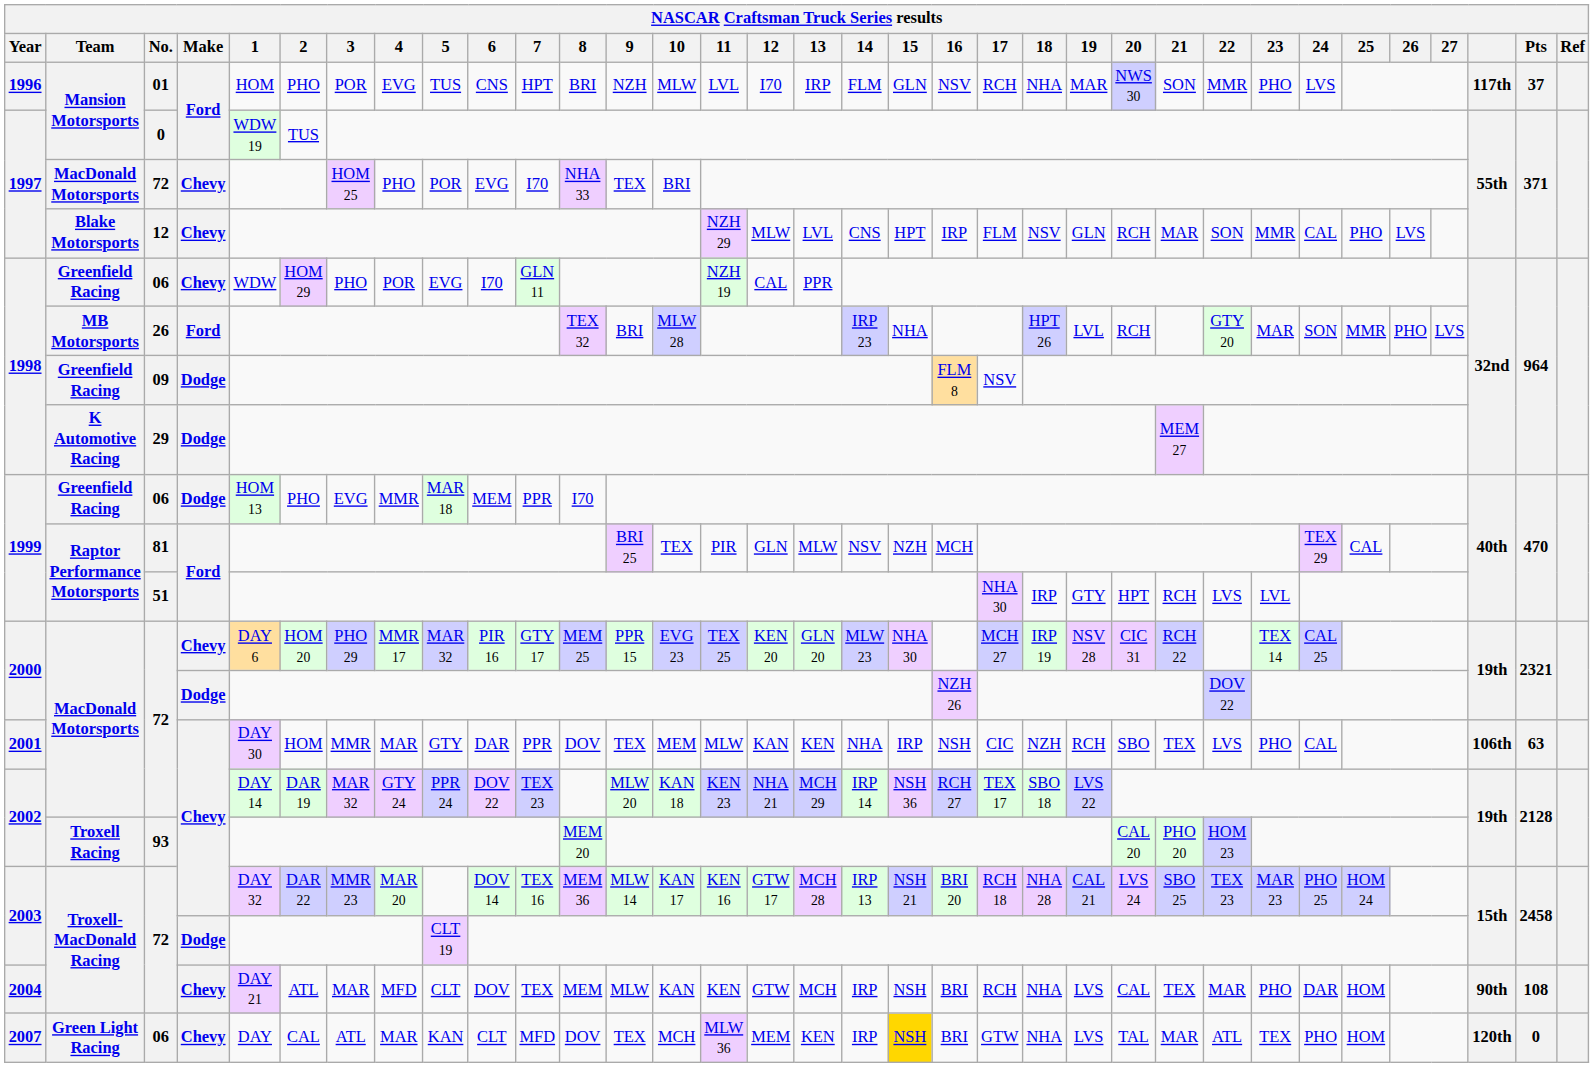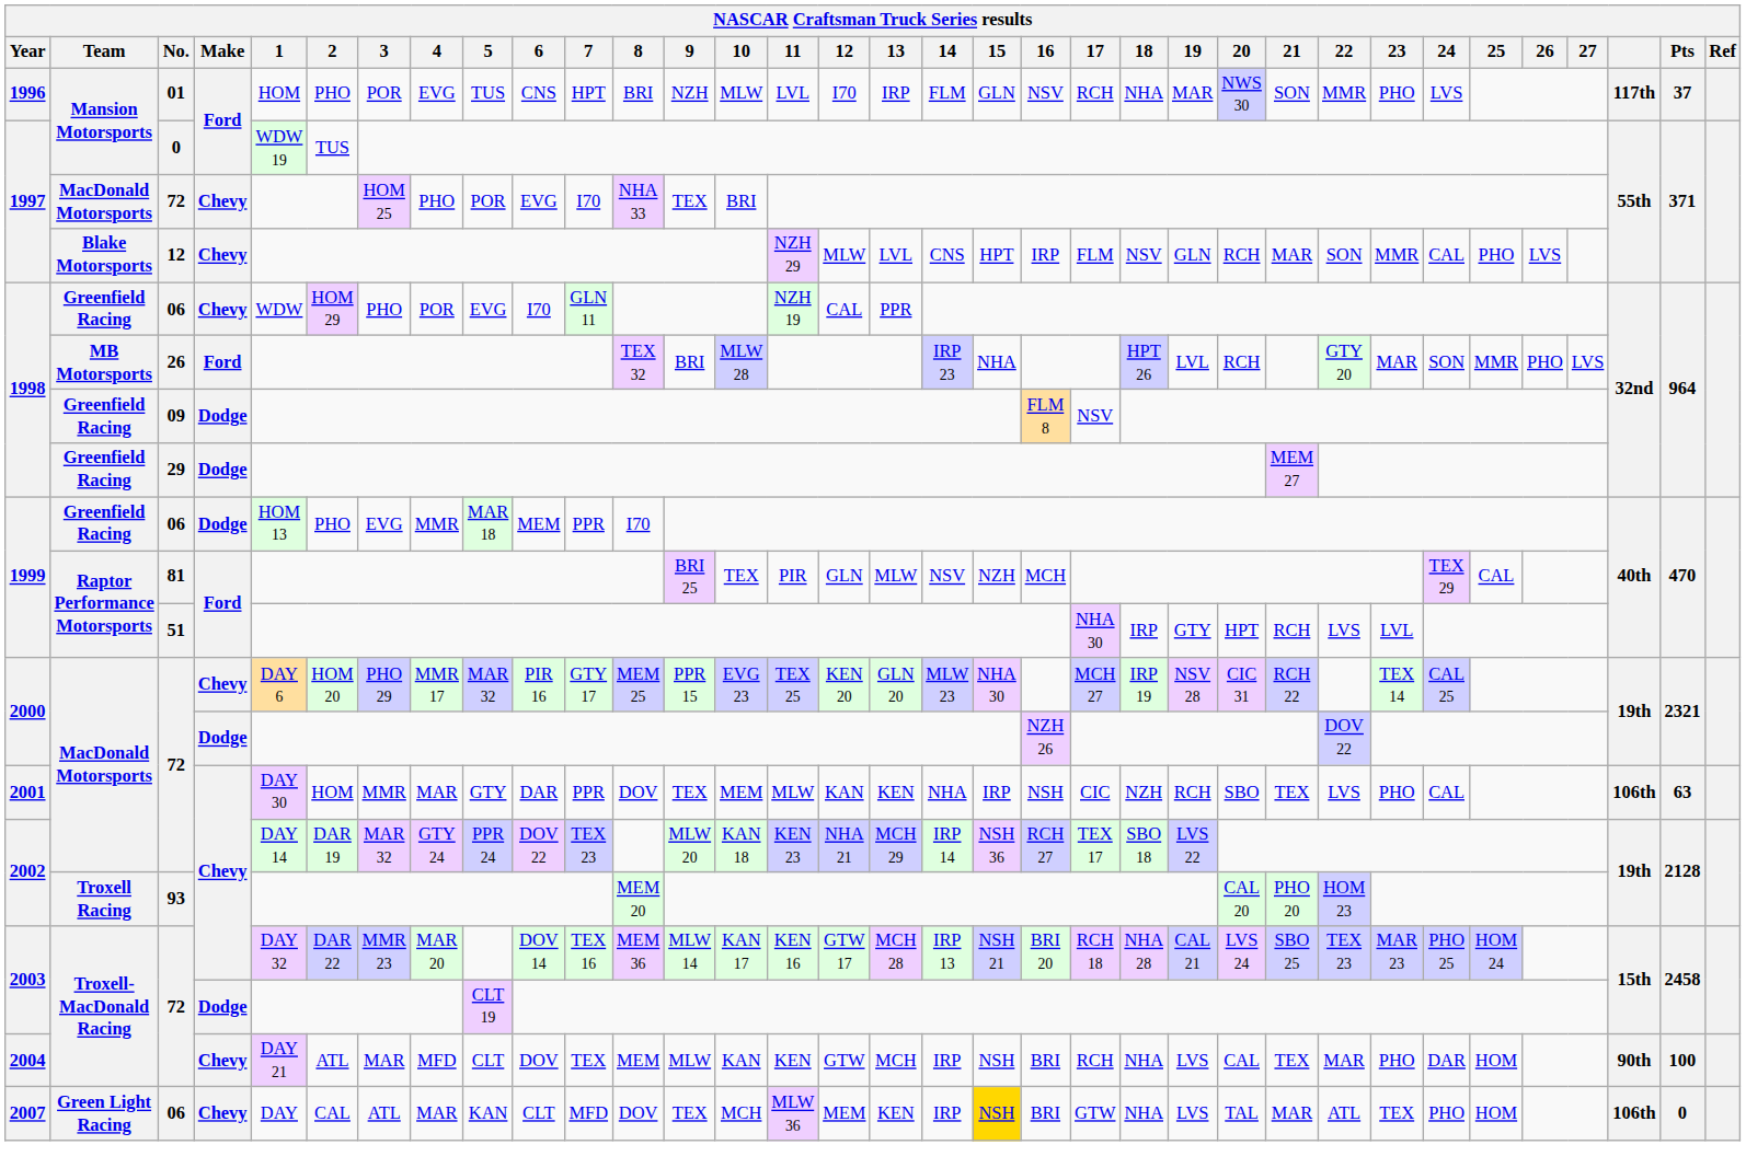 <table class="wikitable" style="text-align:center; font-size:75%">
 <tr>
 <th colspan=45><a href='#'>NASCAR</a> <a href='#'>Craftsman Truck Series</a> results</th>
 </tr>
 <tr>
 <th>Year</th>
 <th>Team</th>
 <th>No.</th>
 <th>Make</th>
 <th>1</th>
 <th>2</th>
 <th>3</th>
 <th>4</th>
 <th>5</th>
 <th>6</th>
 <th>7</th>
 <th>8</th>
 <th>9</th>
 <th>10</th>
 <th>11</th>
 <th>12</th>
 <th>13</th>
 <th>14</th>
 <th>15</th>
 <th>16</th>
 <th>17</th>
 <th>18</th>
 <th>19</th>
 <th>20</th>
 <th>21</th>
 <th>22</th>
 <th>23</th>
 <th>24</th>
 <th>25</th>
 <th>26</th>
 <th>27</th>
 <th></th>
 <th>Pts</th>
 <th>Ref</th>
 </tr>
 <tr>
 <th><a href='#'>1996</a></th>
 <th rowspan=2><a href='#'>Mansion Motorsports</a></th>
 <th>01</th>
 <th rowspan=2><a href='#'>Ford</a></th>
 <td><a href='#'>HOM</a></td>
 <td><a href='#'>PHO</a></td>
 <td><a href='#'>POR</a></td>
 <td><a href='#'>EVG</a></td>
 <td><a href='#'>TUS</a></td>
 <td><a href='#'>CNS</a></td>
 <td><a href='#'>HPT</a></td>
 <td><a href='#'>BRI</a></td>
 <td><a href='#'>NZH</a></td>
 <td><a href='#'>MLW</a></td>
 <td><a href='#'>LVL</a></td>
 <td><a href='#'>I70</a></td>
 <td><a href='#'>IRP</a></td>
 <td><a href='#'>FLM</a></td>
 <td><a href='#'>GLN</a></td>
 <td><a href='#'>NSV</a></td>
 <td><a href='#'>RCH</a></td>
 <td><a href='#'>NHA</a></td>
 <td><a href='#'>MAR</a></td>
 <td style="background:#CFCFFF;"><a href='#'>NWS</a><br><small>30</small></td>
 <td><a href='#'>SON</a></td>
 <td><a href='#'>MMR</a></td>
 <td><a href='#'>PHO</a></td>
 <td><a href='#'>LVS</a></td>
 <td colspan=3></td>
 <th>117th</th>
 <th>37</th>
 <th></th>
 </tr>
 <tr>
 <th rowspan=3><a href='#'>1997</a></th>
 <th>0</th>
 <td style="background:#DFFFDF;"><a href='#'>WDW</a><br><small>19</small></td>
 <td><a href='#'>TUS</a></td>
 <td colspan=25></td>
 <th rowspan=3>55th</th>
 <th rowspan=3>371</th>
 <th rowspan=3></th>
 </tr>
 <tr>
 <th><a href='#'>MacDonald Motorsports</a></th>
 <th>72</th>
 <th><a href='#'>Chevy</a></th>
 <td colspan=2></td>
 <td style="background:#EFCFFF;"><a href='#'>HOM</a><br><small>25</small></td>
 <td><a href='#'>PHO</a></td>
 <td><a href='#'>POR</a></td>
 <td><a href='#'>EVG</a></td>
 <td><a href='#'>I70</a></td>
 <td style="background:#EFCFFF;"><a href='#'>NHA</a><br><small>33</small></td>
 <td><a href='#'>TEX</a></td>
 <td><a href='#'>BRI</a></td>
 <td colspan=17></td>
 </tr>
 <tr>
 <th><a href='#'>Blake Motorsports</a></th>
 <th>12</th>
 <th><a href='#'>Chevy</a></th>
 <td colspan=10></td>
 <td style="background:#EFCFFF;"><a href='#'>NZH</a><br><small>29</small></td>
 <td><a href='#'>MLW</a></td>
 <td><a href='#'>LVL</a></td>
 <td><a href='#'>CNS</a></td>
 <td><a href='#'>HPT</a></td>
 <td><a href='#'>IRP</a></td>
 <td><a href='#'>FLM</a></td>
 <td><a href='#'>NSV</a></td>
 <td><a href='#'>GLN</a></td>
 <td><a href='#'>RCH</a></td>
 <td><a href='#'>MAR</a></td>
 <td><a href='#'>SON</a></td>
 <td><a href='#'>MMR</a></td>
 <td><a href='#'>CAL</a></td>
 <td><a href='#'>PHO</a></td>
 <td><a href='#'>LVS</a></td>
 <td></td>
 </tr>
 <tr>
 <th rowspan=4><a href='#'>1998</a></th>
 <th><a href='#'>Greenfield Racing</a></th>
 <th>06</th>
 <th><a href='#'>Chevy</a></th>
 <td><a href='#'>WDW</a></td>
 <td style="background:#EFCFFF;"><a href='#'>HOM</a><br><small>29</small></td>
 <td><a href='#'>PHO</a></td>
 <td><a href='#'>POR</a></td>
 <td><a href='#'>EVG</a></td>
 <td><a href='#'>I70</a></td>
 <td style="background:#DFFFDF;"><a href='#'>GLN</a><br><small>11</small></td>
 <td colspan=3></td>
 <td style="background:#DFFFDF;"><a href='#'>NZH</a><br><small>19</small></td>
 <td><a href='#'>CAL</a></td>
 <td><a href='#'>PPR</a></td>
 <td colspan=14></td>
 <th rowspan=4>32nd</th>
 <th rowspan=4>964</th>
 <th rowspan=4></th>
 </tr>
 <tr>
 <th><a href='#'>MB Motorsports</a></th>
 <th>26</th>
 <th><a href='#'>Ford</a></th>
 <td colspan=7></td>
 <td style="background:#EFCFFF;"><a href='#'>TEX</a><br><small>32</small></td>
 <td><a href='#'>BRI</a></td>
 <td style="background:#CFCFFF;"><a href='#'>MLW</a><br><small>28</small></td>
 <td colspan=3></td>
 <td style="background:#CFCFFF;"><a href='#'>IRP</a><br><small>23</small></td>
 <td><a href='#'>NHA</a></td>
 <td colspan=2></td>
 <td style="background:#CFCFFF;"><a href='#'>HPT</a><br><small>26</small></td>
 <td><a href='#'>LVL</a></td>
 <td><a href='#'>RCH</a></td>
 <td></td>
 <td style="background:#DFFFDF;"><a href='#'>GTY</a><br><small>20</small></td>
 <td><a href='#'>MAR</a></td>
 <td><a href='#'>SON</a></td>
 <td><a href='#'>MMR</a></td>
 <td><a href='#'>PHO</a></td>
 <td><a href='#'>LVS</a></td>
 </tr>
 <tr>
 <th><a href='#'>Greenfield Racing</a></th>
 <th>09</th>
 <th><a href='#'>Dodge</a></th>
 <td colspan=15></td>
 <td style="background:#FFDF9F;"><a href='#'>FLM</a><br><small>8</small></td>
 <td><a href='#'>NSV</a></td>
 <td colspan=10></td>
 </tr>
 <tr>
-<th><a href='#'>K Automotive Racing</a></th>
+<th><a href='#'>Greenfield Racing</a></th>
 <th>29</th>
 <th><a href='#'>Dodge</a></th>
 <td colspan=20></td>
 <td style="background:#EFCFFF;"><a href='#'>MEM</a><br><small>27</small></td>
 <td colspan=6></td>
 </tr>
 <tr>
 <th rowspan=3><a href='#'>1999</a></th>
 <th><a href='#'>Greenfield Racing</a></th>
 <th>06</th>
 <th><a href='#'>Dodge</a></th>
 <td style="background:#DFFFDF;"><a href='#'>HOM</a><br><small>13</small></td>
 <td><a href='#'>PHO</a></td>
 <td><a href='#'>EVG</a></td>
 <td><a href='#'>MMR</a></td>
 <td style="background:#DFFFDF;"><a href='#'>MAR</a><br><small>18</small></td>
 <td><a href='#'>MEM</a></td>
 <td><a href='#'>PPR</a></td>
 <td><a href='#'>I70</a></td>
 <td colspan=19></td>
 <th rowspan=3>40th</th>
 <th rowspan=3>470</th>
 <th rowspan=3></th>
 </tr>
 <tr>
 <th rowspan=2><a href='#'>Raptor Performance Motorsports</a></th>
 <th>81</th>
 <th rowspan=2><a href='#'>Ford</a></th>
 <td colspan=8></td>
 <td style="background:#EFCFFF;"><a href='#'>BRI</a><br><small>25</small></td>
 <td><a href='#'>TEX</a></td>
 <td><a href='#'>PIR</a></td>
 <td><a href='#'>GLN</a></td>
 <td><a href='#'>MLW</a></td>
 <td><a href='#'>NSV</a></td>
 <td><a href='#'>NZH</a></td>
 <td><a href='#'>MCH</a></td>
 <td colspan=7></td>
 <td style="background:#EFCFFF;"><a href='#'>TEX</a><br><small>29</small></td>
 <td><a href='#'>CAL</a></td>
 <td colspan=2></td>
 </tr>
 <tr>
 <th>51</th>
 <td colspan=16></td>
 <td style="background:#EFCFFF;"><a href='#'>NHA</a><br><small>30</small></td>
 <td><a href='#'>IRP</a></td>
 <td><a href='#'>GTY</a></td>
 <td><a href='#'>HPT</a></td>
 <td><a href='#'>RCH</a></td>
 <td><a href='#'>LVS</a></td>
 <td><a href='#'>LVL</a></td>
 <td colspan=4></td>
 </tr>
 <tr>
 <th rowspan=2><a href='#'>2000</a></th>
 <th rowspan=4><a href='#'>MacDonald Motorsports</a></th>
 <th rowspan=4>72</th>
 <th><a href='#'>Chevy</a></th>
 <td style="background:#FFDF9F;"><a href='#'>DAY</a><br><small>6</small></td>
 <td style="background:#DFFFDF;"><a href='#'>HOM</a><br><small>20</small></td>
 <td style="background:#CFCFFF;"><a href='#'>PHO</a><br><small>29</small></td>
 <td style="background:#DFFFDF;"><a href='#'>MMR</a><br><small>17</small></td>
 <td style="background:#CFCFFF;"><a href='#'>MAR</a><br><small>32</small></td>
 <td style="background:#DFFFDF;"><a href='#'>PIR</a><br><small>16</small></td>
 <td style="background:#DFFFDF;"><a href='#'>GTY</a><br><small>17</small></td>
 <td style="background:#CFCFFF;"><a href='#'>MEM</a><br><small>25</small></td>
 <td style="background:#DFFFDF;"><a href='#'>PPR</a><br><small>15</small></td>
 <td style="background:#CFCFFF;"><a href='#'>EVG</a><br><small>23</small></td>
 <td style="background:#CFCFFF;"><a href='#'>TEX</a><br><small>25</small></td>
 <td style="background:#DFFFDF;"><a href='#'>KEN</a><br><small>20</small></td>
 <td style="background:#DFFFDF;"><a href='#'>GLN</a><br><small>20</small></td>
 <td style="background:#CFCFFF;"><a href='#'>MLW</a><br><small>23</small></td>
 <td style="background:#EFCFFF;"><a href='#'>NHA</a><br><small>30</small></td>
 <td></td>
 <td style="background:#CFCFFF;"><a href='#'>MCH</a><br><small>27</small></td>
 <td style="background:#DFFFDF;"><a href='#'>IRP</a><br><small>19</small></td>
 <td style="background:#EFCFFF;"><a href='#'>NSV</a><br><small>28</small></td>
 <td style="background:#EFCFFF;"><a href='#'>CIC</a><br><small>31</small></td>
 <td style="background:#CFCFFF;"><a href='#'>RCH</a><br><small>22</small></td>
 <td></td>
 <td style="background:#DFFFDF;"><a href='#'>TEX</a><br><small>14</small></td>
 <td style="background:#CFCFFF;"><a href='#'>CAL</a><br><small>25</small></td>
 <td colspan=3></td>
 <th rowspan=2>19th</th>
 <th rowspan=2>2321</th>
 <th rowspan=2></th>
 </tr>
 <tr>
 <th><a href='#'>Dodge</a></th>
 <td colspan=15></td>
 <td style="background:#EFCFFF;"><a href='#'>NZH</a><br><small>26</small></td>
 <td colspan=5></td>
 <td style="background:#CFCFFF;"><a href='#'>DOV</a><br><small>22</small></td>
 <td colspan=5></td>
 </tr>
 <tr>
 <th><a href='#'>2001</a></th>
 <th rowspan=4><a href='#'>Chevy</a></th>
 <td style="background:#EFCFFF;"><a href='#'>DAY</a><br><small>30</small></td>
 <td><a href='#'>HOM</a></td>
 <td><a href='#'>MMR</a></td>
 <td><a href='#'>MAR</a></td>
 <td><a href='#'>GTY</a></td>
 <td><a href='#'>DAR</a></td>
 <td><a href='#'>PPR</a></td>
 <td><a href='#'>DOV</a></td>
 <td><a href='#'>TEX</a></td>
 <td><a href='#'>MEM</a></td>
 <td><a href='#'>MLW</a></td>
 <td><a href='#'>KAN</a></td>
 <td><a href='#'>KEN</a></td>
 <td><a href='#'>NHA</a></td>
 <td><a href='#'>IRP</a></td>
 <td><a href='#'>NSH</a></td>
 <td><a href='#'>CIC</a></td>
 <td><a href='#'>NZH</a></td>
 <td><a href='#'>RCH</a></td>
 <td><a href='#'>SBO</a></td>
 <td><a href='#'>TEX</a></td>
 <td><a href='#'>LVS</a></td>
 <td><a href='#'>PHO</a></td>
 <td><a href='#'>CAL</a></td>
 <td colspan=3></td>
 <th>106th</th>
 <th>63</th>
 <th></th>
 </tr>
 <tr>
 <th rowspan=2><a href='#'>2002</a></th>
 <td style="background:#DFFFDF;"><a href='#'>DAY</a><br><small>14</small></td>
 <td style="background:#DFFFDF;"><a href='#'>DAR</a><br><small>19</small></td>
 <td style="background:#EFCFFF;"><a href='#'>MAR</a><br><small>32</small></td>
 <td style="background:#EFCFFF;"><a href='#'>GTY</a><br><small>24</small></td>
 <td style="background:#CFCFFF;"><a href='#'>PPR</a><br><small>24</small></td>
 <td style="background:#EFCFFF;"><a href='#'>DOV</a><br><small>22</small></td>
 <td style="background:#CFCFFF;"><a href='#'>TEX</a><br><small>23</small></td>
 <td></td>
 <td style="background:#DFFFDF;"><a href='#'>MLW</a><br><small>20</small></td>
 <td style="background:#DFFFDF;"><a href='#'>KAN</a><br><small>18</small></td>
 <td style="background:#CFCFFF;"><a href='#'>KEN</a><br><small>23</small></td>
 <td style="background:#CFCFFF;"><a href='#'>NHA</a><br><small>21</small></td>
 <td style="background:#CFCFFF;"><a href='#'>MCH</a><br><small>29</small></td>
 <td style="background:#DFFFDF;"><a href='#'>IRP</a><br><small>14</small></td>
 <td style="background:#EFCFFF;"><a href='#'>NSH</a><br><small>36</small></td>
 <td style="background:#CFCFFF;"><a href='#'>RCH</a><br><small>27</small></td>
 <td style="background:#DFFFDF;"><a href='#'>TEX</a><br><small>17</small></td>
 <td style="background:#DFFFDF;"><a href='#'>SBO</a><br><small>18</small></td>
 <td style="background:#CFCFFF;"><a href='#'>LVS</a><br><small>22</small></td>
 <td colspan=8></td>
 <th rowspan=2>19th</th>
 <th rowspan=2>2128</th>
 <th rowspan=2></th>
 </tr>
 <tr>
 <th><a href='#'>Troxell Racing</a></th>
 <th>93</th>
 <td colspan=7></td>
 <td style="background:#DFFFDF;"><a href='#'>MEM</a><br><small>20</small></td>
 <td colspan=11></td>
 <td style="background:#DFFFDF;"><a href='#'>CAL</a><br><small>20</small></td>
 <td style="background:#DFFFDF;"><a href='#'>PHO</a><br><small>20</small></td>
 <td style="background:#CFCFFF;"><a href='#'>HOM</a><br><small>23</small></td>
 <td colspan=5></td>
 </tr>
 <tr>
 <th rowspan=2><a href='#'>2003</a></th>
 <th rowspan=3><a href='#'>Troxell-MacDonald Racing</a></th>
 <th rowspan=3>72</th>
 <td style="background:#EFCFFF;"><a href='#'>DAY</a><br><small>32</small></td>
 <td style="background:#CFCFFF;"><a href='#'>DAR</a><br><small>22</small></td>
 <td style="background:#CFCFFF;"><a href='#'>MMR</a><br><small>23</small></td>
 <td style="background:#DFFFDF;"><a href='#'>MAR</a><br><small>20</small></td>
 <td></td>
 <td style="background:#DFFFDF;"><a href='#'>DOV</a><br><small>14</small></td>
 <td style="background:#DFFFDF;"><a href='#'>TEX</a><br><small>16</small></td>
 <td style="background:#EFCFFF;"><a href='#'>MEM</a><br><small>36</small></td>
 <td style="background:#DFFFDF;"><a href='#'>MLW</a><br><small>14</small></td>
 <td style="background:#DFFFDF;"><a href='#'>KAN</a><br><small>17</small></td>
 <td style="background:#DFFFDF;"><a href='#'>KEN</a><br><small>16</small></td>
 <td style="background:#DFFFDF;"><a href='#'>GTW</a><br><small>17</small></td>
 <td style="background:#EFCFFF;"><a href='#'>MCH</a><br><small>28</small></td>
 <td style="background:#DFFFDF;"><a href='#'>IRP</a><br><small>13</small></td>
 <td style="background:#CFCFFF;"><a href='#'>NSH</a><br><small>21</small></td>
 <td style="background:#DFFFDF;"><a href='#'>BRI</a><br><small>20</small></td>
 <td style="background:#EFCFFF;"><a href='#'>RCH</a><br><small>18</small></td>
 <td style="background:#EFCFFF;"><a href='#'>NHA</a><br><small>28</small></td>
 <td style="background:#CFCFFF;"><a href='#'>CAL</a><br><small>21</small></td>
 <td style="background:#EFCFFF;"><a href='#'>LVS</a><br><small>24</small></td>
 <td style="background:#CFCFFF;"><a href='#'>SBO</a><br><small>25</small></td>
 <td style="background:#CFCFFF;"><a href='#'>TEX</a><br><small>23</small></td>
 <td style="background:#CFCFFF;"><a href='#'>MAR</a><br><small>23</small></td>
 <td style="background:#CFCFFF;"><a href='#'>PHO</a><br><small>25</small></td>
 <td style="background:#CFCFFF;"><a href='#'>HOM</a><br><small>24</small></td>
 <td colspan=2></td>
 <th rowspan=2>15th</th>
 <th rowspan=2>2458</th>
 <th rowspan=2></th>
 </tr>
 <tr>
 <th><a href='#'>Dodge</a></th>
 <td colspan=4></td>
 <td style="background:#EFCFFF;"><a href='#'>CLT</a><br><small>19</small></td>
 <td colspan=22></td>
 </tr>
 <tr>
 <th><a href='#'>2004</a></th>
 <th><a href='#'>Chevy</a></th>
 <td style="background:#EFCFFF;"><a href='#'>DAY</a><br><small>21</small></td>
 <td><a href='#'>ATL</a></td>
 <td><a href='#'>MAR</a></td>
 <td><a href='#'>MFD</a></td>
 <td><a href='#'>CLT</a></td>
 <td><a href='#'>DOV</a></td>
 <td><a href='#'>TEX</a></td>
 <td><a href='#'>MEM</a></td>
 <td><a href='#'>MLW</a></td>
 <td><a href='#'>KAN</a></td>
 <td><a href='#'>KEN</a></td>
 <td><a href='#'>GTW</a></td>
 <td><a href='#'>MCH</a></td>
 <td><a href='#'>IRP</a></td>
 <td><a href='#'>NSH</a></td>
 <td><a href='#'>BRI</a></td>
 <td><a href='#'>RCH</a></td>
 <td><a href='#'>NHA</a></td>
 <td><a href='#'>LVS</a></td>
 <td><a href='#'>CAL</a></td>
 <td><a href='#'>TEX</a></td>
 <td><a href='#'>MAR</a></td>
 <td><a href='#'>PHO</a></td>
 <td><a href='#'>DAR</a></td>
 <td><a href='#'>HOM</a></td>
 <td colspan=2></td>
 <th>90th</th>
-<th>108</th>
+<th>100</th>
 <th></th>
 </tr>
 <tr>
 <th><a href='#'>2007</a></th>
 <th><a href='#'>Green Light Racing</a></th>
 <th>06</th>
 <th><a href='#'>Chevy</a></th>
 <td><a href='#'>DAY</a></td>
 <td><a href='#'>CAL</a></td>
 <td><a href='#'>ATL</a></td>
 <td><a href='#'>MAR</a></td>
 <td><a href='#'>KAN</a></td>
 <td><a href='#'>CLT</a></td>
 <td><a href='#'>MFD</a></td>
 <td><a href='#'>DOV</a></td>
 <td><a href='#'>TEX</a></td>
 <td><a href='#'>MCH</a></td>
 <td style="background:#EFCFFF;"><a href='#'>MLW</a><br><small>36</small></td>
 <td><a href='#'>MEM</a></td>
 <td><a href='#'>KEN</a></td>
 <td><a href='#'>IRP</a></td>
 <td style="background: gold;"><a href='#'>NSH</a></td>
 <td><a href='#'>BRI</a></td>
 <td><a href='#'>GTW</a></td>
 <td><a href='#'>NHA</a></td>
 <td><a href='#'>LVS</a></td>
 <td><a href='#'>TAL</a></td>
 <td><a href='#'>MAR</a></td>
 <td><a href='#'>ATL</a></td>
 <td><a href='#'>TEX</a></td>
 <td><a href='#'>PHO</a></td>
 <td><a href='#'>HOM</a></td>
 <td colspan=2></td>
-<th>120th</th>
+<th>106th</th>
 <th>0</th>
 <th></th>
 </tr>
 </table>
